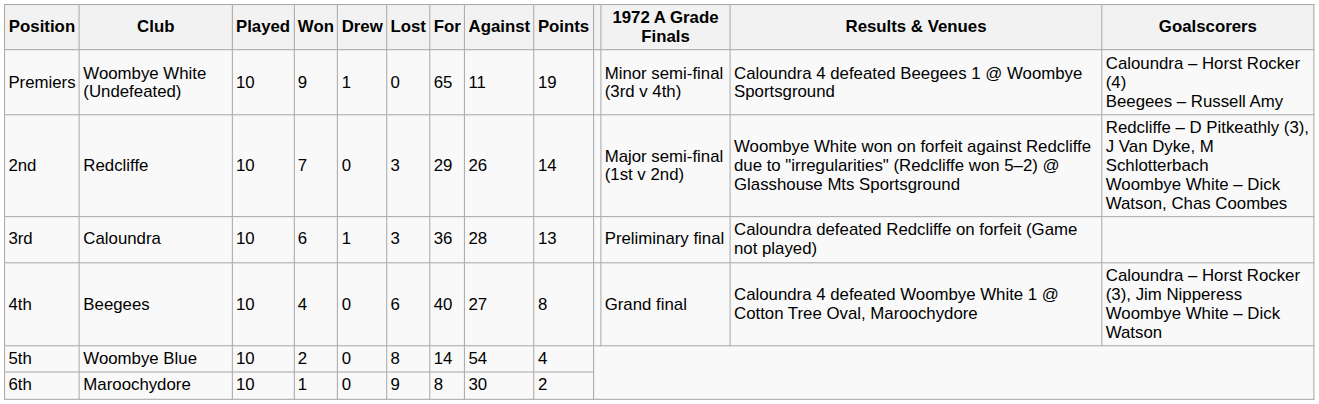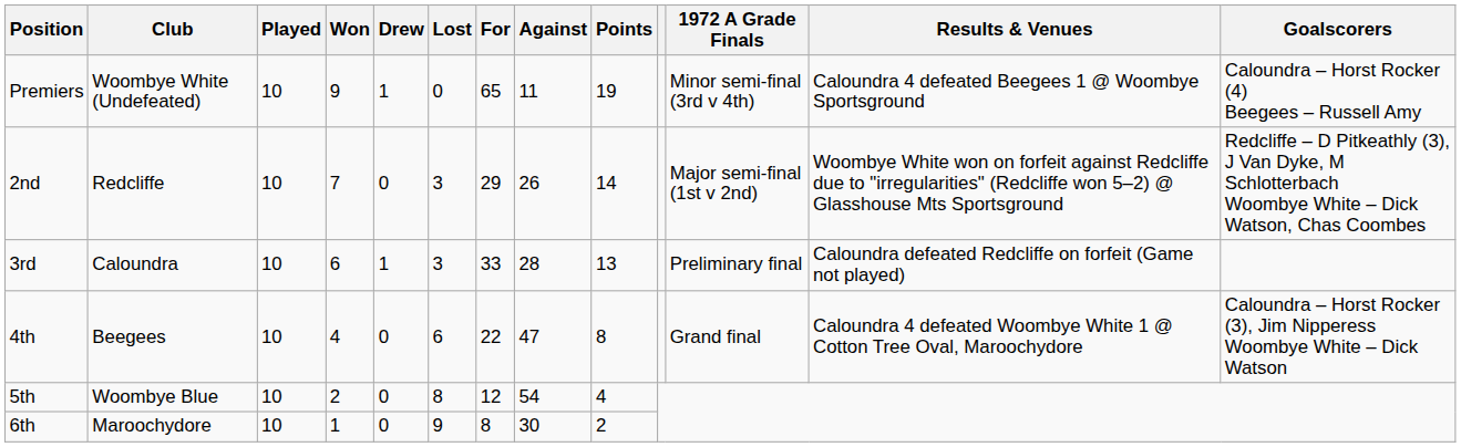 <table class="wikitable">
 <tr>
 <th>Position</th>
 <th>Club</th>
 <th>Played</th>
 <th>Won</th>
 <th>Drew</th>
 <th>Lost</th>
 <th>For</th>
 <th>Against</th>
 <th>Points</th>
 <th></th>
 <th>1972 A Grade Finals</th>
 <th>Results & Venues</th>
 <th>Goalscorers</th>
 </tr>
 <tr>
 <td>Premiers</td>
 <td>Woombye White (Undefeated)</td>
 <td>10</td>
 <td>9</td>
 <td>1</td>
 <td>0</td>
 <td>65</td>
 <td>11</td>
 <td>19</td>
 <td></td>
 <td>Minor semi-final (3rd v 4th)</td>
 <td>Caloundra 4 defeated Beegees 1 @ Woombye Sportsground</td>
 <td>Caloundra – Horst Rocker (4)<br>Beegees – Russell Amy</td>
 </tr>
 <tr>
 <td>2nd</td>
 <td>Redcliffe</td>
 <td>10</td>
 <td>7</td>
 <td>0</td>
 <td>3</td>
 <td>29</td>
 <td>26</td>
 <td>14</td>
 <td></td>
 <td>Major semi-final (1st v 2nd)</td>
 <td>Woombye White won on forfeit against Redcliffe due to "irregularities" (Redcliffe won 5–2) @ Glasshouse Mts Sportsground</td>
 <td>Redcliffe – D Pitkeathly (3), J Van Dyke, M Schlotterbach<br>Woombye White – Dick Watson, Chas Coombes</td>
 </tr>
 <tr>
 <td>3rd</td>
 <td>Caloundra</td>
 <td>10</td>
 <td>6</td>
 <td>1</td>
 <td>3</td>
-<td>36</td>
+<td>33</td>
 <td>28</td>
 <td>13</td>
 <td></td>
 <td>Preliminary final</td>
 <td>Caloundra defeated Redcliffe on forfeit (Game not played)</td>
 <td></td>
 </tr>
 <tr>
 <td>4th</td>
 <td>Beegees</td>
 <td>10</td>
 <td>4</td>
 <td>0</td>
 <td>6</td>
-<td>40</td>
-<td>27</td>
+<td>22</td>
+<td>47</td>
 <td>8</td>
 <td></td>
 <td>Grand final</td>
 <td>Caloundra 4 defeated Woombye White 1 @ Cotton Tree Oval, Maroochydore</td>
 <td>Caloundra – Horst Rocker (3), Jim Nipperess<br>Woombye White – Dick Watson</td>
 </tr>
 <tr>
 <td>5th</td>
 <td>Woombye Blue</td>
 <td>10</td>
 <td>2</td>
 <td>0</td>
 <td>8</td>
-<td>14</td>
+<td>12</td>
 <td>54</td>
 <td>4</td>
 </tr>
 <tr>
 <td>6th</td>
 <td>Maroochydore</td>
 <td>10</td>
 <td>1</td>
 <td>0</td>
 <td>9</td>
 <td>8</td>
 <td>30</td>
 <td>2</td>
 </tr>
 </table>
